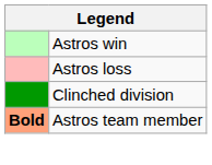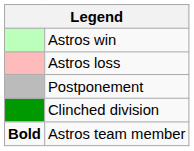 <table class="wikitable" style="font-size:90%">
 <tr>
 <th colspan="2">Legend</th>
 </tr>
 <tr>
 <td style="background:#bfb;"> </td>
 <td>Astros win</td>
 </tr>
 <tr>
 <td style="background:#fbb;"> </td>
 <td>Astros loss</td>
 </tr>
 <tr>
+<td style="background:#bbb;"> </td>
+<td>Postponement</td>
+</tr>
+<tr>
 <td style="background:#090;"> </td>
 <td>Clinched division</td>
 </tr>
 <tr>
-<td style="background: lightsalmon;"><strong>Bold</strong></td>
+<td><strong>Bold</strong></td>
 <td>Astros team member</td>
 </tr>
 </table>
